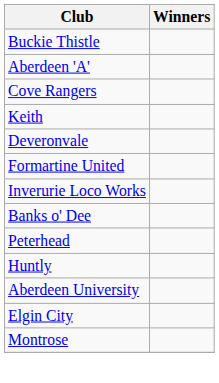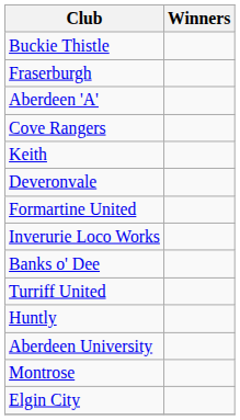 <table class="wikitable">
 <tr>
 <th>Club</th>
 <th>Winners</th>
 </tr>
 <tr>
 <td><a href='#'>Buckie Thistle</a></td>
+<td></td>
+</tr>
+<tr>
+<td><a href='#'>Fraserburgh</a></td>
 <td></td>
 </tr>
 <tr>
 <td><a href='#'>Aberdeen 'A'</a></td>
 <td></td>
 </tr>
 <tr>
 <td><a href='#'>Cove Rangers</a></td>
 <td></td>
 </tr>
 <tr>
 <td><a href='#'>Keith</a></td>
 <td></td>
 </tr>
 <tr>
 <td><a href='#'>Deveronvale</a></td>
 <td></td>
 </tr>
 <tr>
 <td><a href='#'>Formartine United</a></td>
 <td></td>
 </tr>
 <tr>
 <td><a href='#'>Inverurie Loco Works</a></td>
 <td></td>
 </tr>
 <tr>
 <td><a href='#'>Banks o' Dee</a></td>
 <td></td>
 </tr>
 <tr>
-<td><a href='#'>Peterhead</a></td>
+<td><a href='#'>Turriff United</a></td>
 <td></td>
 </tr>
 <tr>
 <td><a href='#'>Huntly</a></td>
 <td></td>
 </tr>
 <tr>
 <td><a href='#'>Aberdeen University</a></td>
 <td></td>
 </tr>
 <tr>
-<td><a href='#'>Elgin City</a></td>
+<td><a href='#'>Montrose</a></td>
 <td></td>
 </tr>
 <tr>
-<td><a href='#'>Montrose</a></td>
+<td><a href='#'>Elgin City</a></td>
 <td></td>
 </tr>
 <tr>
 </tr>
 </table>
